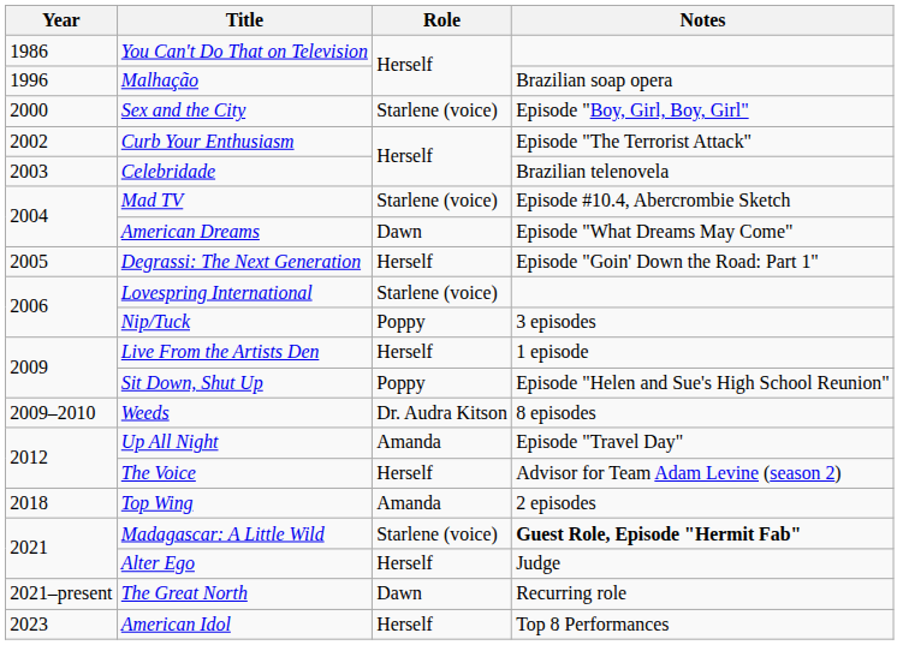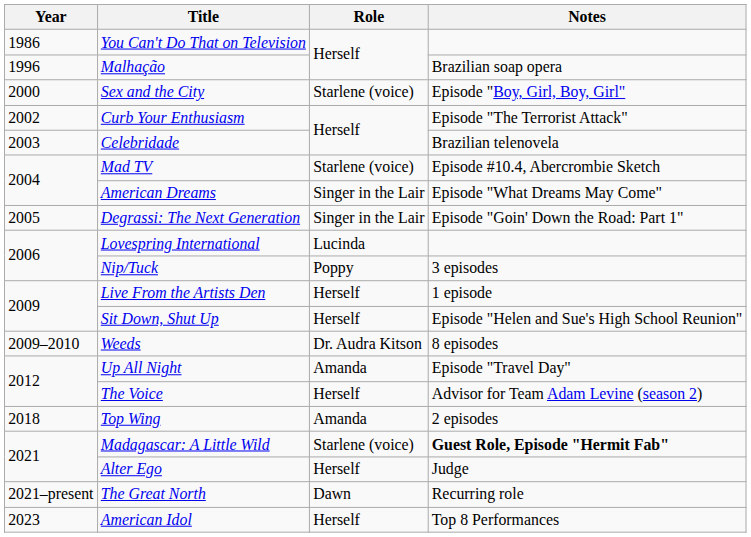 <table class="wikitable sortable">
 <tr>
 <th>Year</th>
 <th>Title</th>
 <th>Role</th>
 <th class="unsortable">Notes</th>
 </tr>
 <tr>
 <td>1986</td>
 <td><em><a href='#'>You Can't Do That on Television</a></em></td>
 <td rowspan="2">Herself</td>
 <td></td>
 </tr>
 <tr>
 <td>1996</td>
 <td><em><a href='#'>Malhação</a></em></td>
 <td>Brazilian soap opera</td>
 </tr>
 <tr>
 <td>2000</td>
 <td><em><a href='#'>Sex and the City</a></em></td>
 <td>Starlene (voice)</td>
 <td>Episode "<a href='#'>Boy, Girl, Boy, Girl"</a></td>
 </tr>
 <tr>
 <td>2002</td>
 <td><em><a href='#'>Curb Your Enthusiasm</a></em></td>
 <td rowspan="2">Herself</td>
 <td>Episode "The Terrorist Attack"</td>
 </tr>
 <tr>
 <td>2003</td>
 <td><em><a href='#'>Celebridade</a></em></td>
 <td>Brazilian telenovela</td>
 </tr>
 <tr>
 <td rowspan="2">2004</td>
 <td><em><a href='#'>Mad TV</a></em></td>
 <td>Starlene (voice)</td>
 <td>Episode #10.4, Abercrombie Sketch</td>
 </tr>
 <tr>
 <td><em><a href='#'>American Dreams</a></em></td>
-<td>Dawn</td>
+<td>Singer in the Lair</td>
 <td>Episode "What Dreams May Come"</td>
 </tr>
 <tr>
 <td>2005</td>
 <td><em><a href='#'>Degrassi: The Next Generation</a></em></td>
-<td>Herself</td>
+<td>Singer in the Lair</td>
 <td>Episode "Goin' Down the Road: Part 1"</td>
 </tr>
 <tr>
 <td rowspan="2">2006</td>
 <td><em><a href='#'>Lovespring International</a></em></td>
-<td>Starlene (voice)</td>
+<td>Lucinda</td>
 <td></td>
 </tr>
 <tr>
 <td><em><a href='#'>Nip/Tuck</a></em></td>
 <td>Poppy</td>
 <td>3 episodes</td>
 </tr>
 <tr>
 <td rowspan="2">2009</td>
 <td><em><a href='#'>Live From the Artists Den</a></em></td>
 <td>Herself</td>
 <td>1 episode</td>
 </tr>
 <tr>
 <td><em><a href='#'>Sit Down, Shut Up</a></em></td>
-<td>Poppy</td>
+<td>Herself</td>
 <td>Episode "Helen and Sue's High School Reunion"</td>
 </tr>
 <tr>
 <td>2009–2010</td>
 <td><em><a href='#'>Weeds</a></em></td>
 <td>Dr. Audra Kitson</td>
 <td>8 episodes</td>
 </tr>
 <tr>
 <td rowspan="2">2012</td>
 <td><a href='#'><em>Up All Night</em></a></td>
 <td>Amanda</td>
 <td>Episode "Travel Day"</td>
 </tr>
 <tr>
 <td data-sort-value="Voice, The"><em><a href='#'>The Voice</a></em></td>
 <td>Herself</td>
 <td>Advisor for Team <a href='#'>Adam Levine</a> (<a href='#'>season 2</a>)</td>
 </tr>
 <tr>
 <td>2018</td>
 <td><em><a href='#'>Top Wing</a></em></td>
 <td>Amanda</td>
 <td>2 episodes</td>
 </tr>
 <tr>
 <td rowspan="2">2021</td>
 <td><em><a href='#'>Madagascar: A Little Wild</a></em></td>
 <td>Starlene (voice)</td>
 <td><strong>Guest Role, Episode "Hermit Fab"</strong></td>
 </tr>
 <tr>
 <td><em><a href='#'>Alter Ego</a></em></td>
 <td>Herself</td>
 <td>Judge</td>
 </tr>
 <tr>
 <td>2021–present</td>
 <td data-sort-value="Great North, The"><em><a href='#'>The Great North</a></em></td>
 <td>Dawn</td>
 <td>Recurring role</td>
 </tr>
 <tr>
 <td>2023</td>
 <td><em><a href='#'>American Idol</a></em></td>
 <td>Herself</td>
 <td>Top 8 Performances</td>
 </tr>
 </table>
